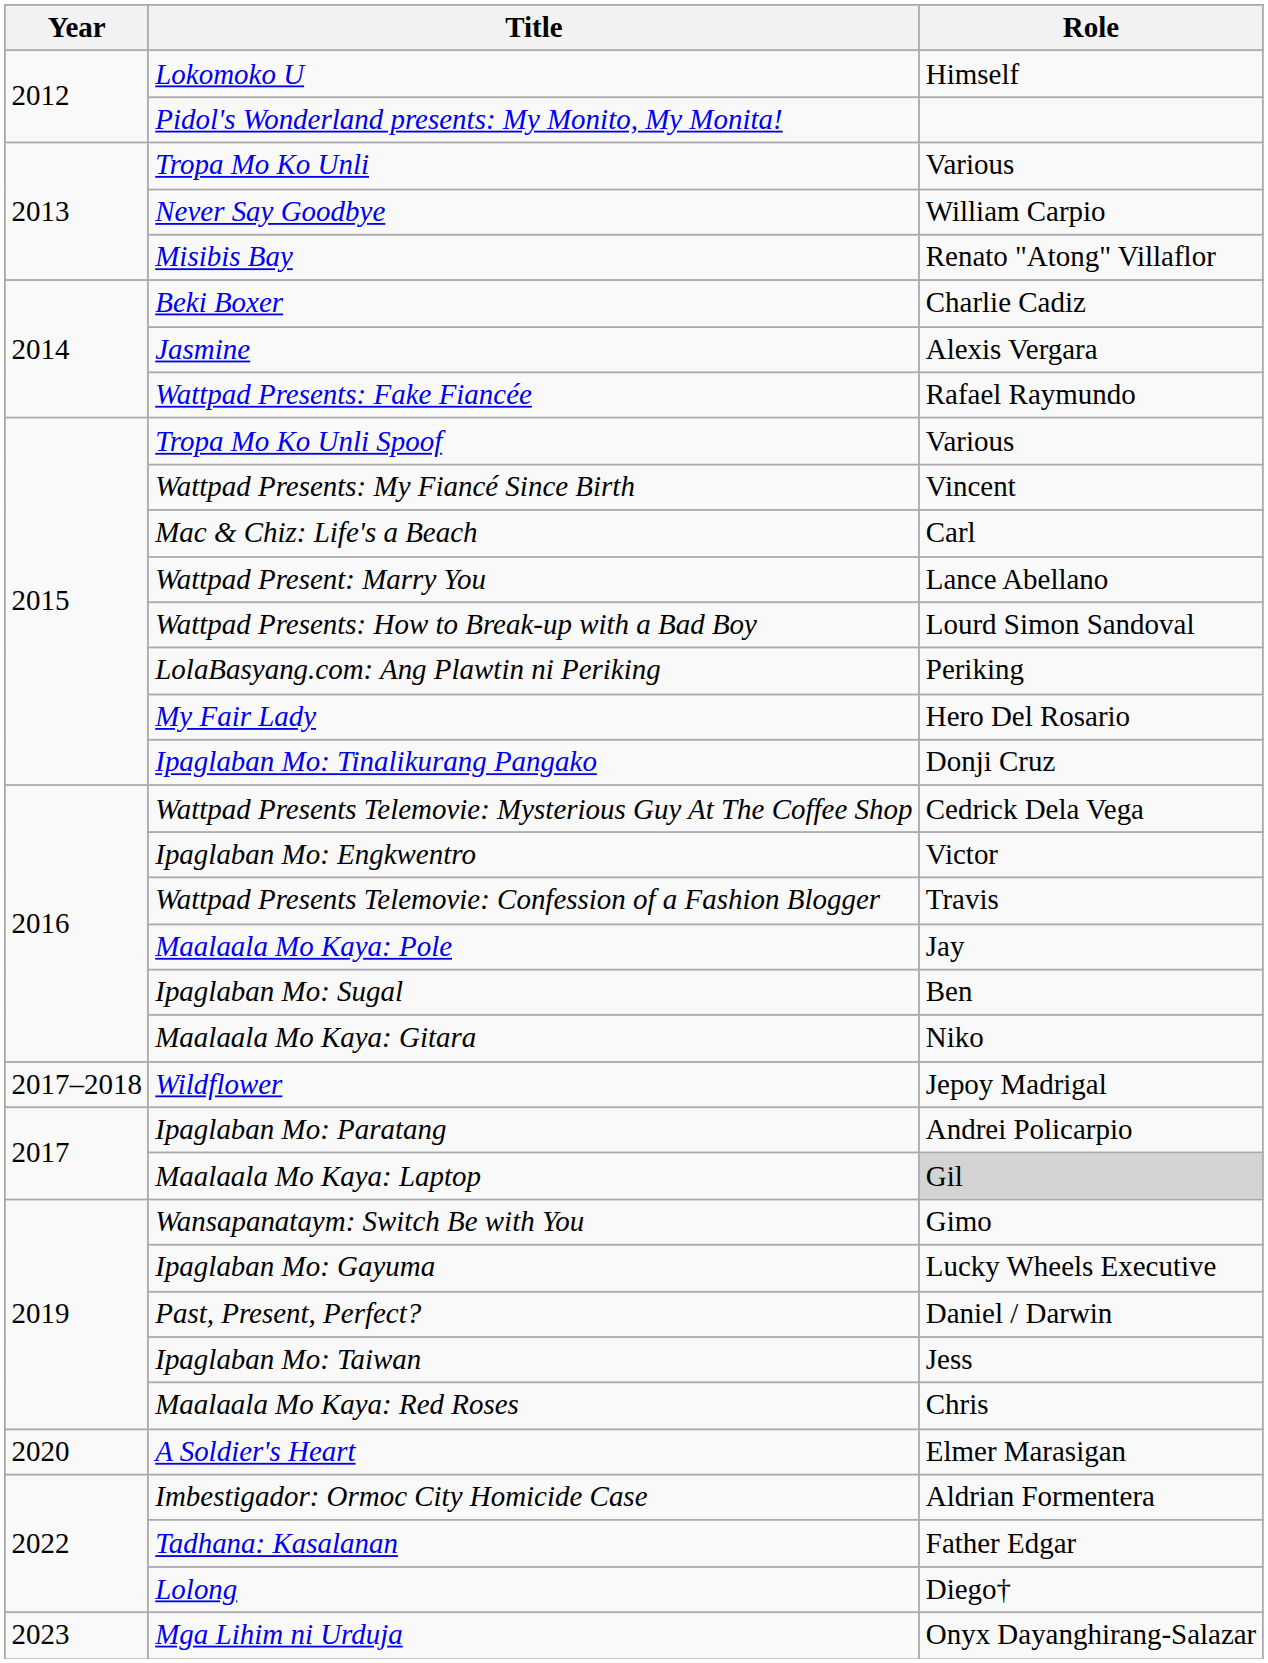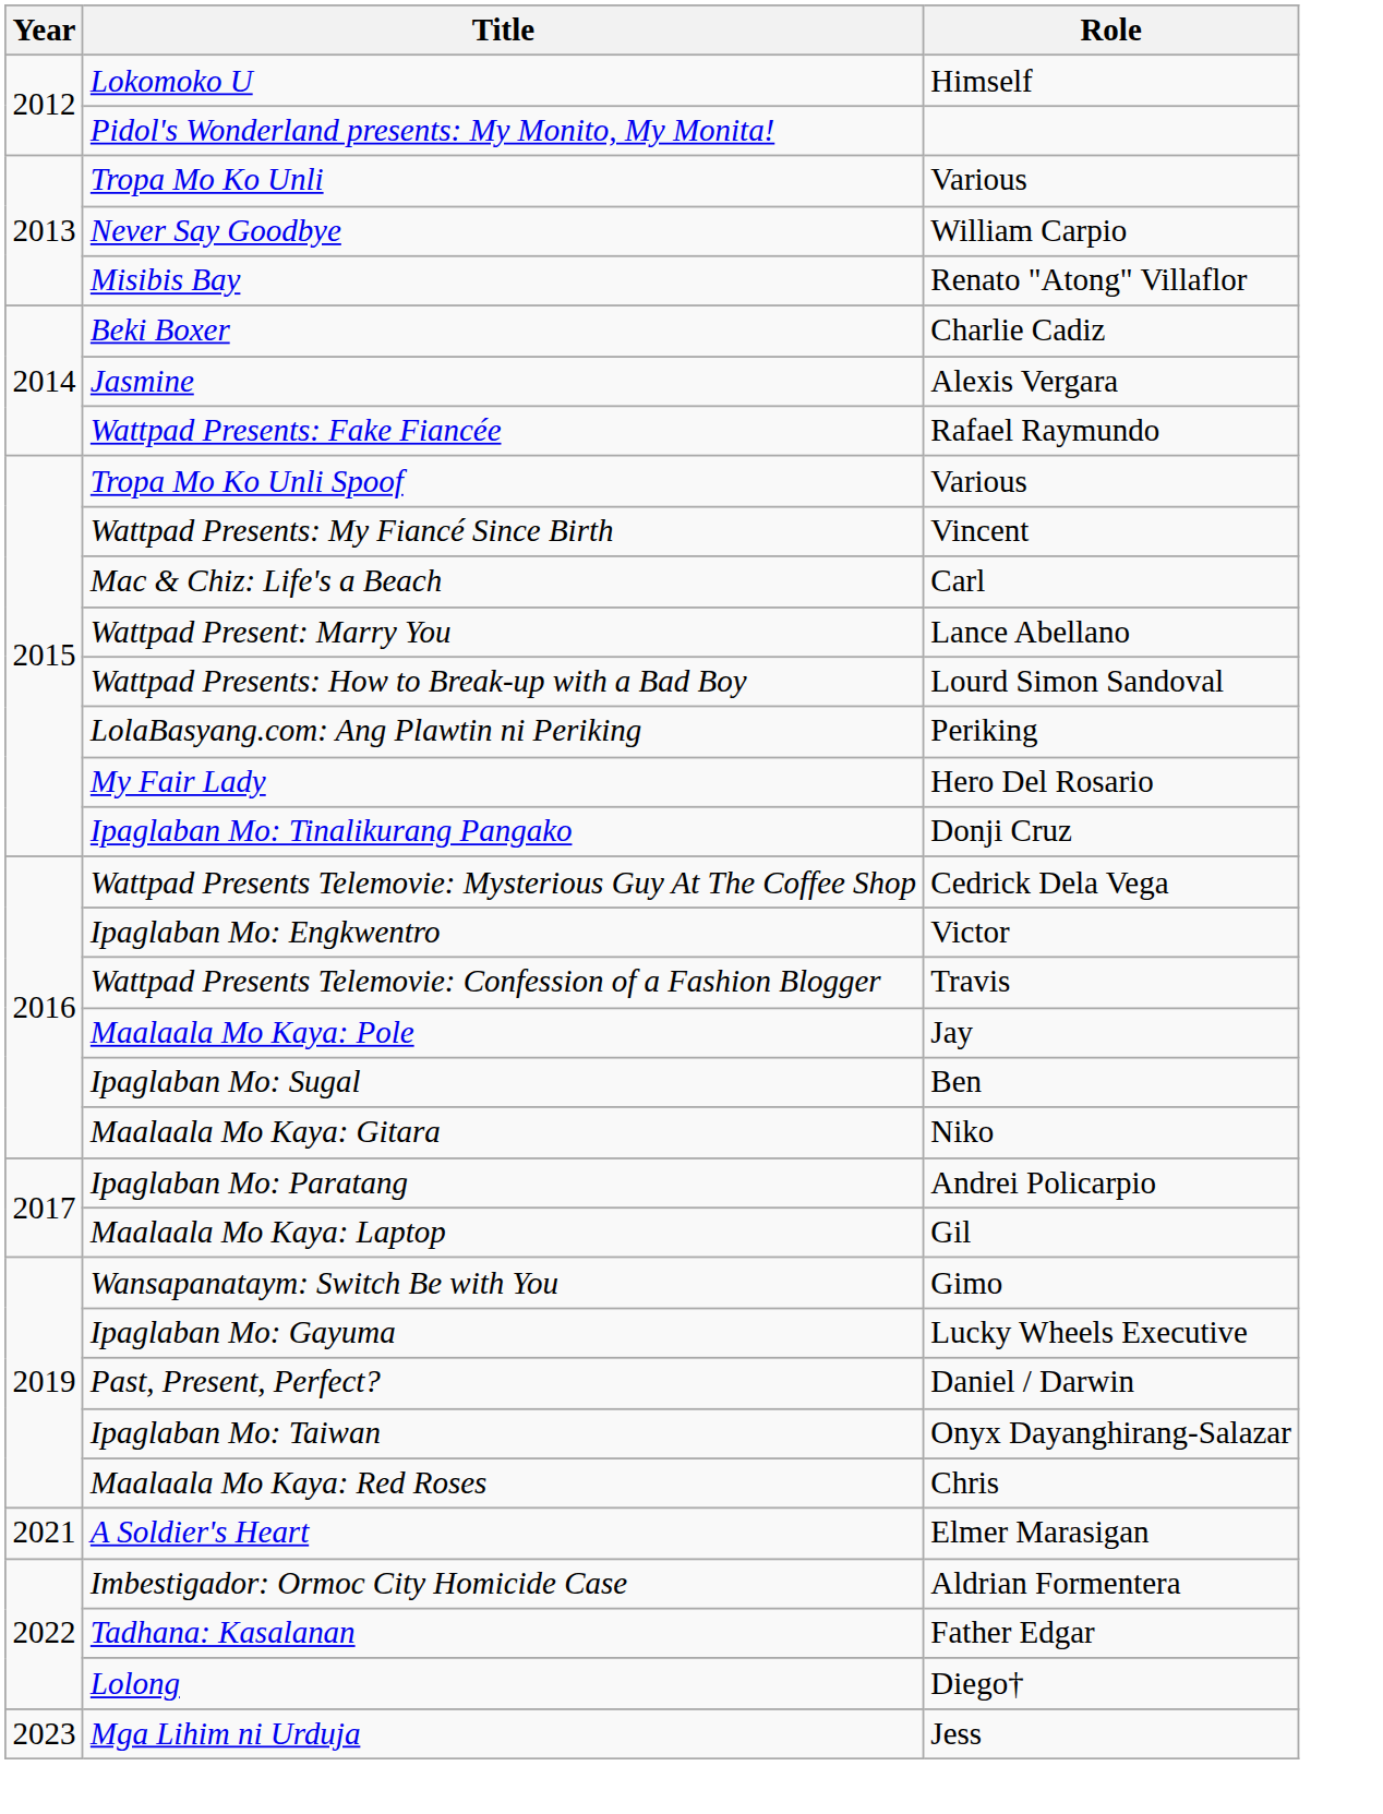 <table class="wikitable">
 <tr>
 <th>Year</th>
 <th>Title</th>
 <th>Role</th>
 </tr>
 <tr>
 <td rowspan="2">2012</td>
 <td><em><a href='#'>Lokomoko U</a></em></td>
 <td>Himself</td>
 </tr>
 <tr>
 <td><em><a href='#'>Pidol's Wonderland presents: My Monito, My Monita!</a></em></td>
 <td></td>
 </tr>
 <tr>
 <td rowspan="3">2013</td>
 <td><em><a href='#'>Tropa Mo Ko Unli</a></em></td>
 <td>Various</td>
 </tr>
 <tr>
 <td><em><a href='#'>Never Say Goodbye</a></em></td>
 <td>William Carpio</td>
 </tr>
 <tr>
 <td><em><a href='#'>Misibis Bay</a></em></td>
 <td>Renato "Atong" Villaflor</td>
 </tr>
 <tr>
 <td rowspan="3">2014</td>
 <td><em><a href='#'>Beki Boxer</a></em></td>
 <td>Charlie Cadiz</td>
 </tr>
 <tr>
 <td><em><a href='#'>Jasmine</a></em></td>
 <td>Alexis Vergara</td>
 </tr>
 <tr>
 <td><em><a href='#'>Wattpad Presents: Fake Fiancée</a></em></td>
 <td>Rafael Raymundo</td>
 </tr>
 <tr>
 <td rowspan="8">2015</td>
 <td><em><a href='#'>Tropa Mo Ko Unli Spoof</a></em></td>
 <td>Various</td>
 </tr>
 <tr>
 <td><em>Wattpad Presents: My Fiancé Since Birth</em></td>
 <td>Vincent</td>
 </tr>
 <tr>
 <td><em>Mac & Chiz: Life's a Beach</em></td>
 <td>Carl</td>
 </tr>
 <tr>
 <td><em>Wattpad Present: Marry You</em></td>
 <td>Lance Abellano</td>
 </tr>
 <tr>
 <td><em>Wattpad Presents: How to Break-up with a Bad Boy</em></td>
 <td>Lourd Simon Sandoval</td>
 </tr>
 <tr>
 <td><em>LolaBasyang.com: Ang Plawtin ni Periking</em></td>
 <td>Periking</td>
 </tr>
 <tr>
 <td><em><a href='#'>My Fair Lady</a></em></td>
 <td>Hero Del Rosario</td>
 </tr>
 <tr>
 <td><em><a href='#'>Ipaglaban Mo: Tinalikurang Pangako</a></em></td>
 <td>Donji Cruz</td>
 </tr>
 <tr>
 <td rowspan="6">2016</td>
 <td><em>Wattpad Presents Telemovie: Mysterious Guy At The Coffee Shop</em></td>
 <td>Cedrick Dela Vega</td>
 </tr>
 <tr>
 <td><em>Ipaglaban Mo: Engkwentro</em></td>
 <td>Victor</td>
 </tr>
 <tr>
 <td><em>Wattpad Presents Telemovie: Confession of a Fashion Blogger</em></td>
 <td>Travis</td>
 </tr>
 <tr>
 <td><em><a href='#'>Maalaala Mo Kaya: Pole</a></em></td>
 <td>Jay</td>
 </tr>
 <tr>
 <td><em>Ipaglaban Mo: Sugal</em></td>
 <td>Ben</td>
 </tr>
 <tr>
 <td><em>Maalaala Mo Kaya: Gitara</em></td>
 <td>Niko</td>
 </tr>
 <tr>
-<td>2017–2018</td>
-<td><em><a href='#'>Wildflower</a></em></td>
-<td>Jepoy Madrigal</td>
-</tr>
-<tr>
 <td rowspan="2">2017</td>
 <td><em>Ipaglaban Mo: Paratang</em></td>
 <td>Andrei Policarpio</td>
 </tr>
 <tr>
 <td><em>Maalaala Mo Kaya: Laptop</em></td>
-<td style="background: lightgrey;">Gil</td>
+<td>Gil</td>
 </tr>
 <tr>
 <td rowspan="5">2019</td>
 <td><em>Wansapanataym: Switch Be with You</em></td>
 <td>Gimo</td>
 </tr>
 <tr>
 <td><em>Ipaglaban Mo: Gayuma</em></td>
 <td>Lucky Wheels Executive</td>
 </tr>
 <tr>
 <td><em>Past, Present, Perfect?</em></td>
 <td>Daniel / Darwin</td>
 </tr>
 <tr>
 <td><em>Ipaglaban Mo: Taiwan</em></td>
-<td>Jess</td>
+<td>Onyx Dayanghirang-Salazar</td>
 </tr>
 <tr>
 <td><em>Maalaala Mo Kaya: Red Roses</em></td>
 <td>Chris</td>
 </tr>
 <tr>
-<td>2020</td>
+<td>2021</td>
 <td><em><a href='#'>A Soldier's Heart</a></em></td>
 <td>Elmer Marasigan</td>
 </tr>
 <tr>
 <td rowspan="3">2022</td>
 <td><em>Imbestigador: Ormoc City Homicide Case</em></td>
 <td>Aldrian Formentera</td>
 </tr>
 <tr>
 <td><em><a href='#'>Tadhana: Kasalanan</a></em></td>
 <td>Father Edgar</td>
 </tr>
 <tr>
 <td><em><a href='#'>Lolong</a></em></td>
 <td>Diego†</td>
 </tr>
 <tr>
 <td>2023</td>
 <td><em><a href='#'>Mga Lihim ni Urduja</a></em></td>
-<td>Onyx Dayanghirang-Salazar</td>
+<td>Jess</td>
 </tr>
 </table>
